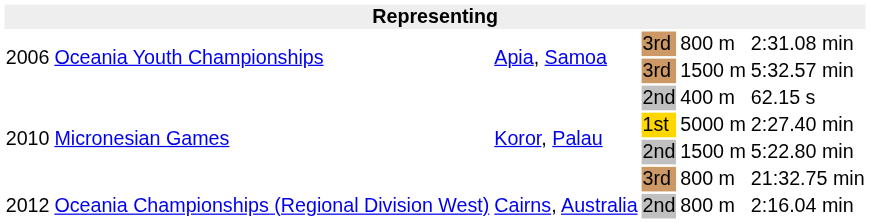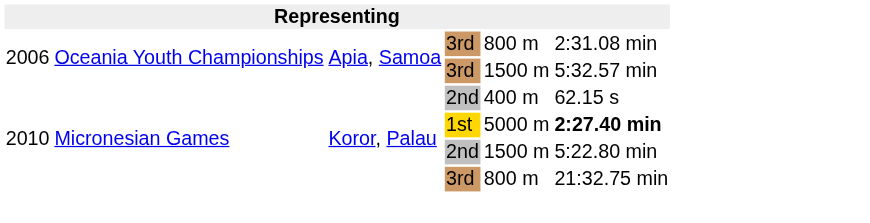 <table>
 <tr>
 <th bgcolor="#eeeeee" colspan="6">Representing </th>
 </tr>
 <tr>
 <td rowspan=2>2006</td>
 <td rowspan=2><a href='#'>Oceania Youth Championships</a></td>
 <td rowspan=2><a href='#'>Apia</a>, <a href='#'>Samoa</a></td>
 <td bgcolor=cc9966>3rd</td>
 <td>800 m</td>
 <td>2:31.08 min</td>
 </tr>
 <tr>
 <td bgcolor=cc9966>3rd</td>
 <td>1500 m</td>
 <td>5:32.57 min</td>
 </tr>
 <tr>
 <td rowspan=4>2010</td>
 <td rowspan=4><a href='#'>Micronesian Games</a></td>
 <td rowspan=4><a href='#'>Koror</a>, <a href='#'>Palau</a></td>
 <td bgcolor=silver>2nd</td>
 <td>400 m</td>
 <td>62.15 s</td>
 </tr>
 <tr>
 <td bgcolor=gold>1st</td>
 <td>5000 m</td>
-<td>2:27.40 min</td>
+<td><strong>2:27.40 min</strong></td>
 </tr>
 <tr>
 <td bgcolor=silver>2nd</td>
 <td>1500 m</td>
 <td>5:22.80 min</td>
 </tr>
 <tr>
 <td bgcolor=cc9966>3rd</td>
 <td>800 m</td>
 <td>21:32.75 min</td>
 </tr>
-<tr>
-<td>2012</td>
-<td><a href='#'>Oceania Championships (Regional Division West)</a></td>
-<td><a href='#'>Cairns</a>, <a href='#'>Australia</a></td>
-<td bgcolor=silver>2nd</td>
-<td>800 m</td>
-<td>2:16.04 min</td>
-</tr>
 </table>
